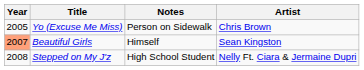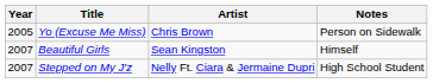 <table class="wikitable plainrowheaders sortable" style="margin-right: 0;">
 <tr>
 <th scope="col">Year</th>
 <th scope="col">Title</th>
+<th scope="col">Artist</th>
 <th scope="col" class="unsortable">Notes</th>
-<th scope="col">Artist</th>
 </tr>
 <tr>
 <td>2005</td>
 <td><em><a href='#'>Yo (Excuse Me Miss)</a></em></td>
+<td><a href='#'>Chris Brown</a></td>
 <td>Person on Sidewalk</td>
-<td><a href='#'>Chris Brown</a></td>
 </tr>
 <tr>
-<td style="background: lightsalmon;">2007</td>
+<td>2007</td>
 <td><em><a href='#'>Beautiful Girls</a></em></td>
+<td><a href='#'>Sean Kingston</a></td>
 <td>Himself</td>
-<td><a href='#'>Sean Kingston</a></td>
 </tr>
 <tr>
-<td>2008</td>
+<td>2007</td>
 <td><em><a href='#'>Stepped on My J'z</a></em></td>
+<td><a href='#'>Nelly</a> Ft. <a href='#'>Ciara</a> & <a href='#'>Jermaine Dupri</a></td>
 <td>High School Student</td>
-<td><a href='#'>Nelly</a> Ft. <a href='#'>Ciara</a> & <a href='#'>Jermaine Dupri</a></td>
 </tr>
 </table>
